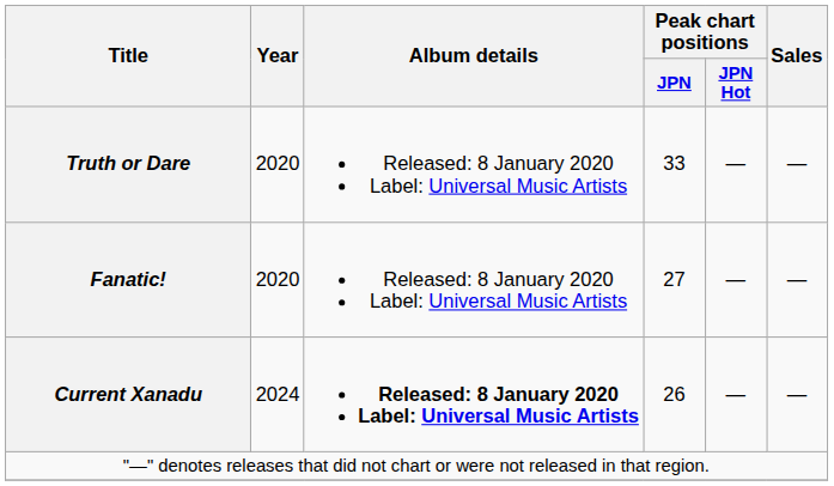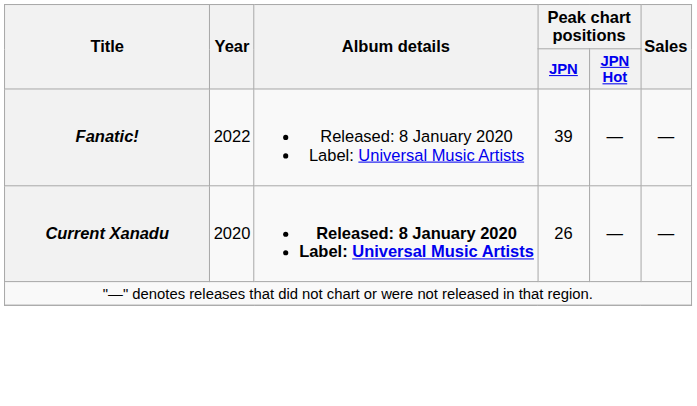 <table class="wikitable plainrowheaders" style="text-align:center;">
 <tr>
 <th scope="col" rowspan="2" style="width:12em;">Title</th>
 <th scope="col" rowspan="2">Year</th>
 <th scope="col" rowspan="2">Album details</th>
 <th scope="col" colspan="2">Peak chart positions</th>
 <th scope="col" rowspan="2">Sales</th>
 </tr>
 <tr>
 <th scope="col" style="width:3em;font-size:90%;"><a href='#'>JPN</a></th>
 <th scope="col" style="width:3em;font-size:90%;"><a href='#'>JPN<br>Hot</a></th>
 </tr>
 <tr>
-<th scope="row"><em>Truth or Dare</em><br></th>
-<td>2020</td>
+<th scope="row"><em>Fanatic!</em><br></th>
+<td>2022</td>
 <td><br><ul><li>Released: 8 January 2020</li><li>Label: <a href='#'>Universal Music Artists</a></li></ul></td>
-<td>33</td>
-<td>—</td>
-<td>—</td>
-</tr>
-<tr>
-<th scope="row"><em>Fanatic!</em><br></th>
-<td>2020</td>
-<td><br><ul><li>Released: 8 January 2020</li><li>Label: <a href='#'>Universal Music Artists</a></li></ul></td>
-<td>27</td>
+<td>39</td>
 <td>—</td>
 <td>—</td>
 </tr>
 <tr>
 <th scope="row"><em>Current Xanadu</em><br></th>
-<td>2024</td>
+<td>2020</td>
 <td><strong><br><ul><li>Released: 8 January 2020</li><li>Label: <a href='#'>Universal Music Artists</a></li></ul></strong></td>
 <td>26</td>
 <td>—</td>
 <td>—</td>
 </tr>
 <tr>
 <td colspan="6" style="font-size:90%;">"—" denotes releases that did not chart or were not released in that region.</td>
 </tr>
 <tr>
 </tr>
 </table>
